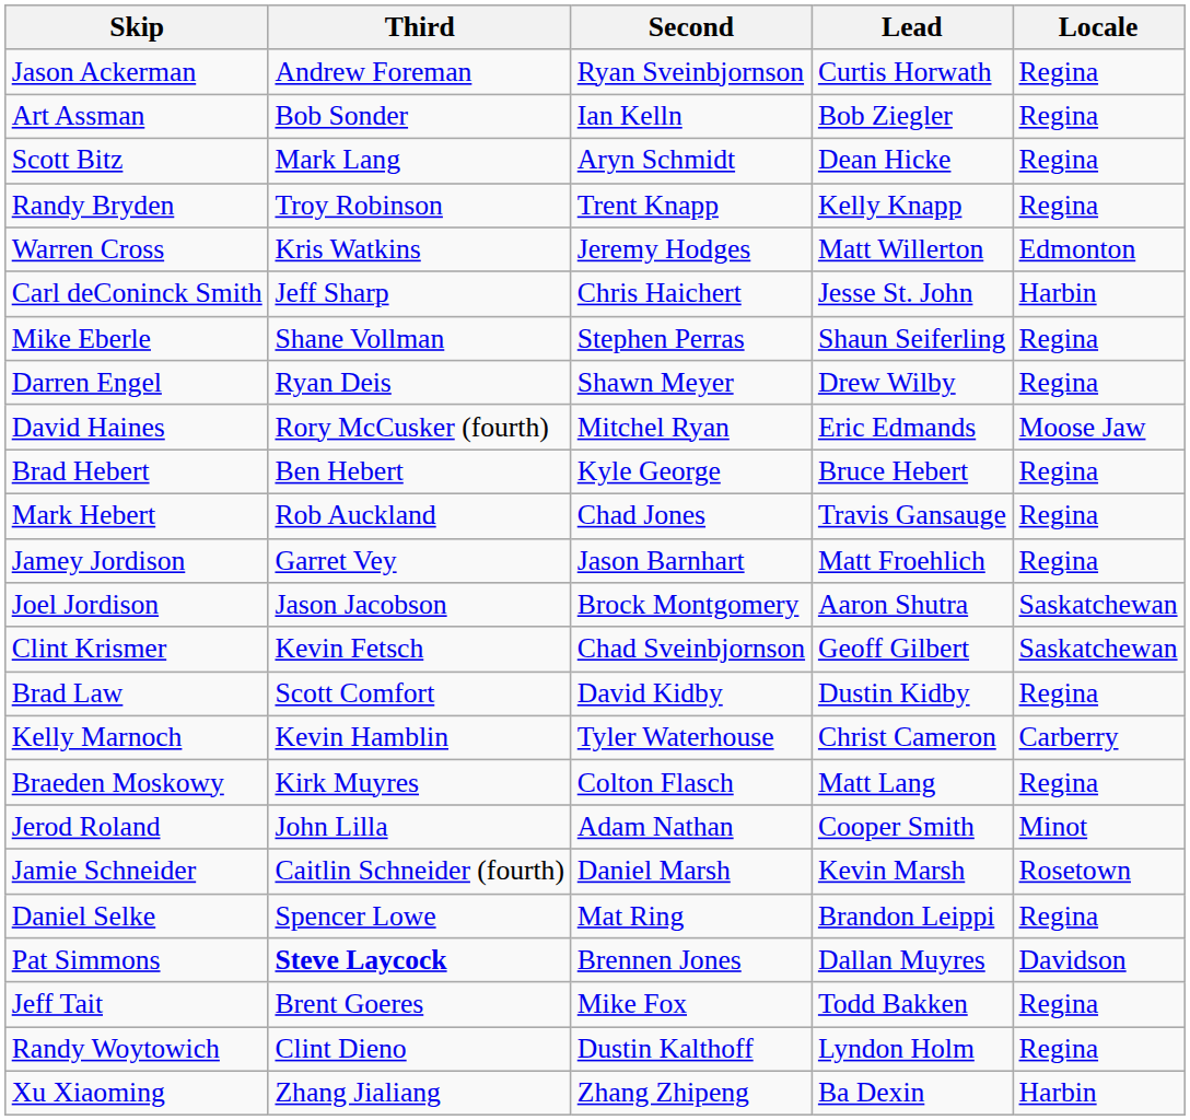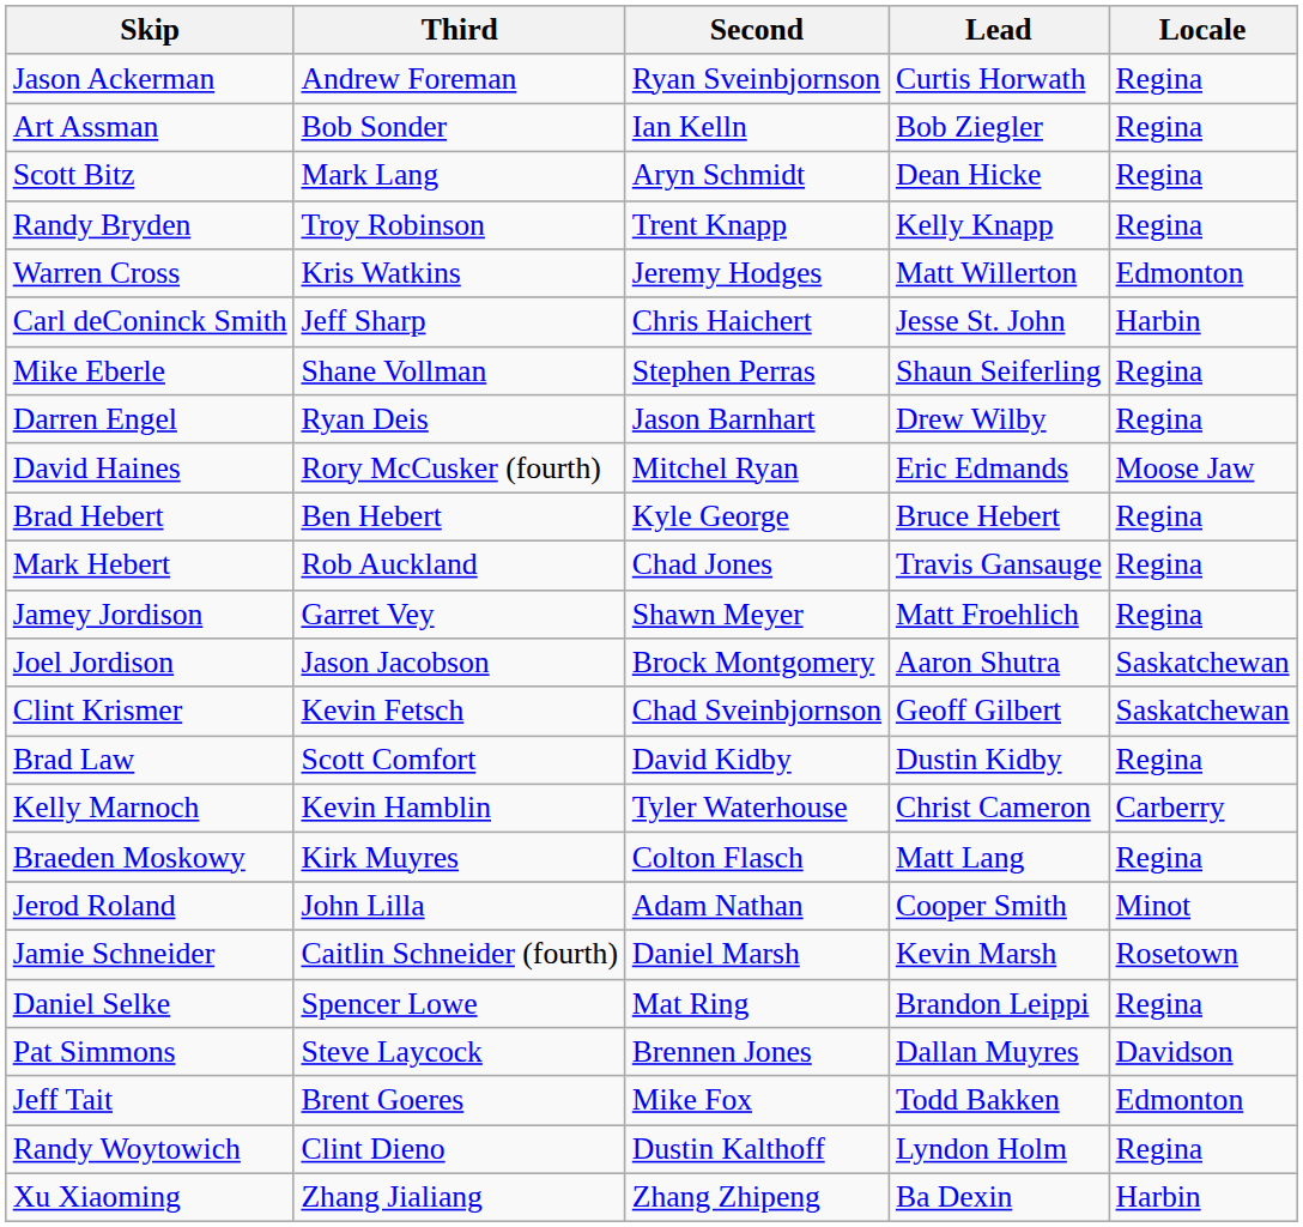 <table class="wikitable">
 <tr>
 <th>Skip</th>
 <th>Third</th>
 <th>Second</th>
 <th>Lead</th>
 <th>Locale</th>
 </tr>
 <tr>
 <td><a href='#'>Jason Ackerman</a></td>
 <td><a href='#'>Andrew Foreman</a></td>
 <td><a href='#'>Ryan Sveinbjornson</a></td>
 <td><a href='#'>Curtis Horwath</a></td>
 <td> <a href='#'>Regina</a></td>
 </tr>
 <tr>
 <td><a href='#'>Art Assman</a></td>
 <td><a href='#'>Bob Sonder</a></td>
 <td><a href='#'>Ian Kelln</a></td>
 <td><a href='#'>Bob Ziegler</a></td>
 <td> <a href='#'>Regina</a></td>
 </tr>
 <tr>
 <td><a href='#'>Scott Bitz</a></td>
 <td><a href='#'>Mark Lang</a></td>
 <td><a href='#'>Aryn Schmidt</a></td>
 <td><a href='#'>Dean Hicke</a></td>
 <td> <a href='#'>Regina</a></td>
 </tr>
 <tr>
 <td><a href='#'>Randy Bryden</a></td>
 <td><a href='#'>Troy Robinson</a></td>
 <td><a href='#'>Trent Knapp</a></td>
 <td><a href='#'>Kelly Knapp</a></td>
 <td> <a href='#'>Regina</a></td>
 </tr>
 <tr>
 <td><a href='#'>Warren Cross</a></td>
 <td><a href='#'>Kris Watkins</a></td>
 <td><a href='#'>Jeremy Hodges</a></td>
 <td><a href='#'>Matt Willerton</a></td>
 <td> <a href='#'>Edmonton</a></td>
 </tr>
 <tr>
 <td><a href='#'>Carl deConinck Smith</a></td>
 <td><a href='#'>Jeff Sharp</a></td>
 <td><a href='#'>Chris Haichert</a></td>
 <td><a href='#'>Jesse St. John</a></td>
 <td> <a href='#'>Harbin</a></td>
 </tr>
 <tr>
 <td><a href='#'>Mike Eberle</a></td>
 <td><a href='#'>Shane Vollman</a></td>
 <td><a href='#'>Stephen Perras</a></td>
 <td><a href='#'>Shaun Seiferling</a></td>
 <td> <a href='#'>Regina</a></td>
 </tr>
 <tr>
 <td><a href='#'>Darren Engel</a></td>
 <td><a href='#'>Ryan Deis</a></td>
-<td><a href='#'>Shawn Meyer</a></td>
+<td><a href='#'>Jason Barnhart</a></td>
 <td><a href='#'>Drew Wilby</a></td>
 <td> <a href='#'>Regina</a></td>
 </tr>
 <tr>
 <td><a href='#'>David Haines</a></td>
 <td><a href='#'>Rory McCusker</a> (fourth)</td>
 <td><a href='#'>Mitchel Ryan</a></td>
 <td><a href='#'>Eric Edmands</a></td>
 <td> <a href='#'>Moose Jaw</a></td>
 </tr>
 <tr>
 <td><a href='#'>Brad Hebert</a></td>
 <td><a href='#'>Ben Hebert</a></td>
 <td><a href='#'>Kyle George</a></td>
 <td><a href='#'>Bruce Hebert</a></td>
 <td> <a href='#'>Regina</a></td>
 </tr>
 <tr>
 <td><a href='#'>Mark Hebert</a></td>
 <td><a href='#'>Rob Auckland</a></td>
 <td><a href='#'>Chad Jones</a></td>
 <td><a href='#'>Travis Gansauge</a></td>
 <td> <a href='#'>Regina</a></td>
 </tr>
 <tr>
 <td><a href='#'>Jamey Jordison</a></td>
 <td><a href='#'>Garret Vey</a></td>
-<td><a href='#'>Jason Barnhart</a></td>
+<td><a href='#'>Shawn Meyer</a></td>
 <td><a href='#'>Matt Froehlich</a></td>
 <td> <a href='#'>Regina</a></td>
 </tr>
 <tr>
 <td><a href='#'>Joel Jordison</a></td>
 <td><a href='#'>Jason Jacobson</a></td>
 <td><a href='#'>Brock Montgomery</a></td>
 <td><a href='#'>Aaron Shutra</a></td>
 <td> <a href='#'>Saskatchewan</a></td>
 </tr>
 <tr>
 <td><a href='#'>Clint Krismer</a></td>
 <td><a href='#'>Kevin Fetsch</a></td>
 <td><a href='#'>Chad Sveinbjornson</a></td>
 <td><a href='#'>Geoff Gilbert</a></td>
 <td> <a href='#'>Saskatchewan</a></td>
 </tr>
 <tr>
 <td><a href='#'>Brad Law</a></td>
 <td><a href='#'>Scott Comfort</a></td>
 <td><a href='#'>David Kidby</a></td>
 <td><a href='#'>Dustin Kidby</a></td>
 <td> <a href='#'>Regina</a></td>
 </tr>
 <tr>
 <td><a href='#'>Kelly Marnoch</a></td>
 <td><a href='#'>Kevin Hamblin</a></td>
 <td><a href='#'>Tyler Waterhouse</a></td>
 <td><a href='#'>Christ Cameron</a></td>
 <td> <a href='#'>Carberry</a></td>
 </tr>
 <tr>
 <td><a href='#'>Braeden Moskowy</a></td>
 <td><a href='#'>Kirk Muyres</a></td>
 <td><a href='#'>Colton Flasch</a></td>
 <td><a href='#'>Matt Lang</a></td>
 <td> <a href='#'>Regina</a></td>
 </tr>
 <tr>
 <td><a href='#'>Jerod Roland</a></td>
 <td><a href='#'>John Lilla</a></td>
 <td><a href='#'>Adam Nathan</a></td>
 <td><a href='#'>Cooper Smith</a></td>
 <td> <a href='#'>Minot</a></td>
 </tr>
 <tr>
 <td><a href='#'>Jamie Schneider</a></td>
 <td><a href='#'>Caitlin Schneider</a> (fourth)</td>
 <td><a href='#'>Daniel Marsh</a></td>
 <td><a href='#'>Kevin Marsh</a></td>
 <td> <a href='#'>Rosetown</a></td>
 </tr>
 <tr>
 <td><a href='#'>Daniel Selke</a></td>
 <td><a href='#'>Spencer Lowe</a></td>
 <td><a href='#'>Mat Ring</a></td>
 <td><a href='#'>Brandon Leippi</a></td>
 <td> <a href='#'>Regina</a></td>
 </tr>
 <tr>
 <td><a href='#'>Pat Simmons</a></td>
-<td><strong><a href='#'>Steve Laycock</a></strong></td>
+<td><a href='#'>Steve Laycock</a></td>
 <td><a href='#'>Brennen Jones</a></td>
 <td><a href='#'>Dallan Muyres</a></td>
 <td> <a href='#'>Davidson</a></td>
 </tr>
 <tr>
 <td><a href='#'>Jeff Tait</a></td>
 <td><a href='#'>Brent Goeres</a></td>
 <td><a href='#'>Mike Fox</a></td>
 <td><a href='#'>Todd Bakken</a></td>
-<td> <a href='#'>Regina</a></td>
+<td> <a href='#'>Edmonton</a></td>
 </tr>
 <tr>
 <td><a href='#'>Randy Woytowich</a></td>
 <td><a href='#'>Clint Dieno</a></td>
 <td><a href='#'>Dustin Kalthoff</a></td>
 <td><a href='#'>Lyndon Holm</a></td>
 <td> <a href='#'>Regina</a></td>
 </tr>
 <tr>
 <td><a href='#'>Xu Xiaoming</a></td>
 <td><a href='#'>Zhang Jialiang</a></td>
 <td><a href='#'>Zhang Zhipeng</a></td>
 <td><a href='#'>Ba Dexin</a></td>
 <td> <a href='#'>Harbin</a></td>
 </tr>
 </table>
